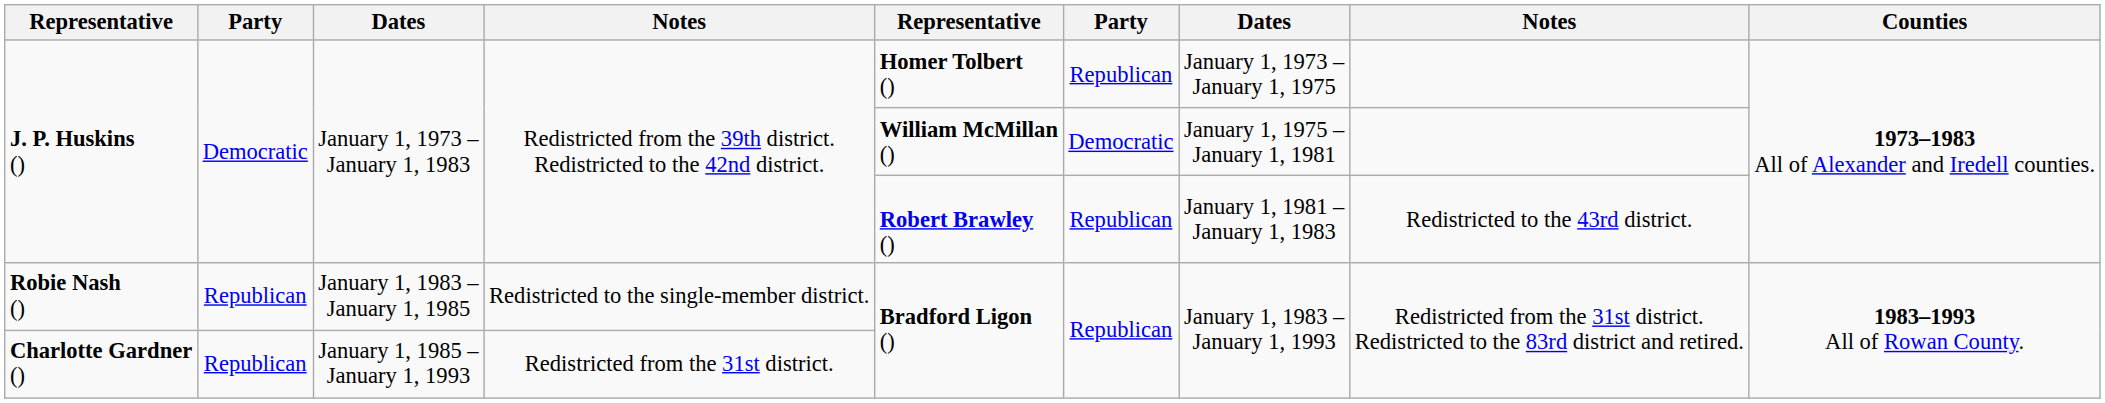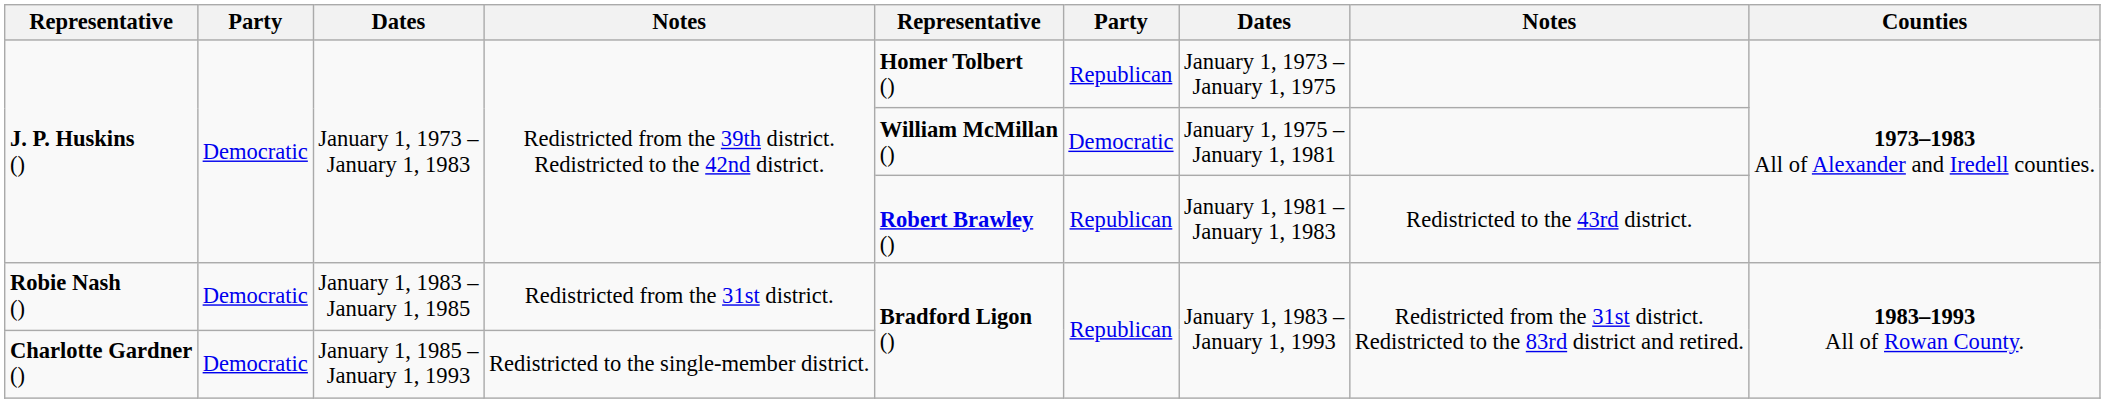 <table class=wikitable style="text-align:center">
 <tr>
 <th>Representative</th>
 <th>Party</th>
 <th>Dates</th>
 <th>Notes</th>
 <th>Representative</th>
 <th>Party</th>
 <th>Dates</th>
 <th>Notes</th>
 <th>Counties</th>
 </tr>
 <tr style="height:3em">
 <td rowspan=3 align=left><strong>J. P. Huskins</strong><br>()</td>
 <td rowspan=3 ><a href='#'>Democratic</a></td>
 <td rowspan=3 nowrap>January 1, 1973 – <br> January 1, 1983</td>
 <td rowspan=3>Redistricted from the <a href='#'>39th</a> district. <br> Redistricted to the <a href='#'>42nd</a> district.</td>
 <td align=left><strong>Homer Tolbert</strong><br>()</td>
 <td><a href='#'>Republican</a></td>
 <td nowrap>January 1, 1973 – <br> January 1, 1975</td>
 <td></td>
 <td rowspan=3><strong>1973–1983</strong><br> All of <a href='#'>Alexander</a> and <a href='#'>Iredell</a> counties.</td>
 </tr>
 <tr style="height:3em">
 <td align=left><strong>William McMillan</strong><br>()</td>
 <td><a href='#'>Democratic</a></td>
 <td nowrap>January 1, 1975 – <br> January 1, 1981</td>
 <td></td>
 </tr>
 <tr style="height:3em">
 <td align=left><br><strong><a href='#'>Robert Brawley</a></strong><br>()</td>
 <td><a href='#'>Republican</a></td>
 <td nowrap>January 1, 1981 – <br> January 1, 1983</td>
 <td>Redistricted to the <a href='#'>43rd</a> district.</td>
 </tr>
 <tr style="height:3em">
 <td align=left><strong>Robie Nash</strong><br>()</td>
-<td><a href='#'>Republican</a></td>
+<td><a href='#'>Democratic</a></td>
 <td nowrap>January 1, 1983 – <br> January 1, 1985</td>
-<td>Redistricted to the single-member district.</td>
+<td>Redistricted from the <a href='#'>31st</a> district.</td>
 <td rowspan=2 align=left><strong>Bradford Ligon</strong><br>()</td>
 <td rowspan=2 ><a href='#'>Republican</a></td>
 <td rowspan=2 nowrap>January 1, 1983 – <br> January 1, 1993</td>
 <td rowspan=2>Redistricted from the <a href='#'>31st</a> district. <br>  Redistricted to the <a href='#'>83rd</a> district and retired.</td>
 <td rowspan=2><strong>1983–1993</strong><br> All of <a href='#'>Rowan County</a>.</td>
 </tr>
 <tr style="height:3em">
 <td align=left><strong>Charlotte Gardner</strong><br>()</td>
-<td><a href='#'>Republican</a></td>
+<td><a href='#'>Democratic</a></td>
 <td nowrap>January 1, 1985 – <br> January 1, 1993</td>
-<td>Redistricted from the <a href='#'>31st</a> district.</td>
+<td>Redistricted to the single-member district.</td>
 </tr>
 </table>
